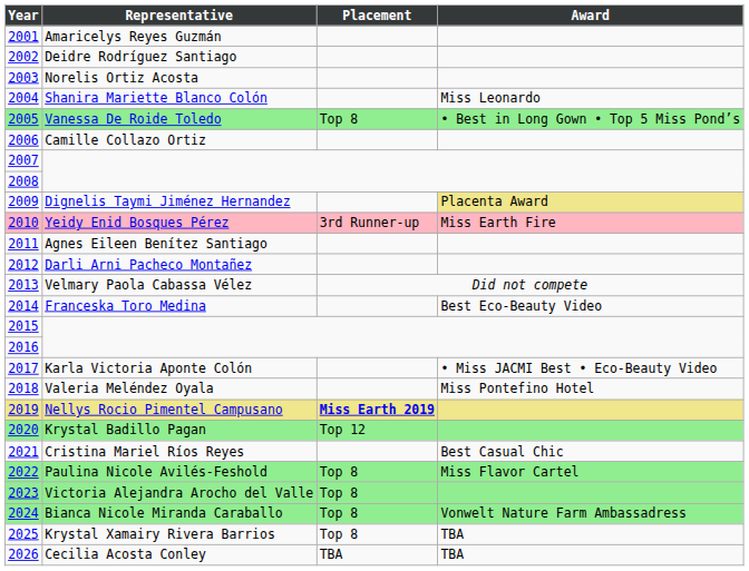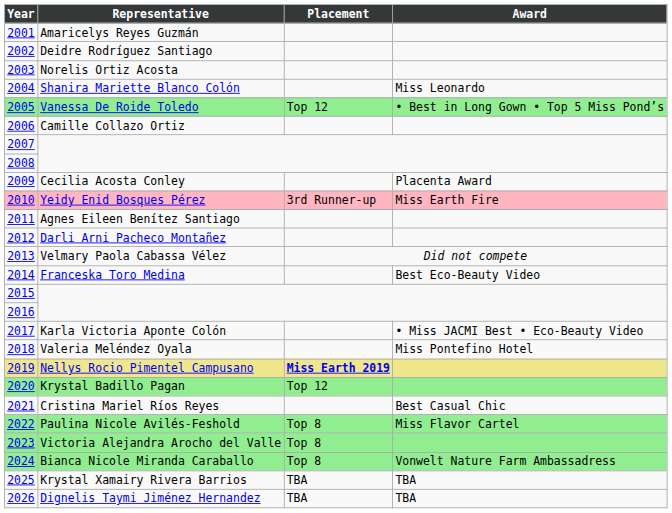 <table class="wikitable">
 <tr>
 <th style="background-color:#353839; color:white;">Year</th>
 <th style="background-color:#353839; color:white;">Representative</th>
 <th style="background-color:#353839; color:white;">Placement</th>
 <th style="background-color:#353839; color:white;">Award</th>
 </tr>
 <tr>
 <td><a href='#'>2001</a></td>
 <td>Amaricelys Reyes Guzmán</td>
 <td></td>
 <td></td>
 </tr>
 <tr>
 <td><a href='#'>2002</a></td>
 <td>Deidre Rodríguez Santiago</td>
 <td></td>
 <td></td>
 </tr>
 <tr>
 <td><a href='#'>2003</a></td>
 <td>Norelis Ortiz Acosta</td>
 <td></td>
 <td></td>
 </tr>
 <tr>
 <td><a href='#'>2004</a></td>
 <td><a href='#'>Shanira Mariette Blanco Colón</a></td>
 <td></td>
 <td>Miss Leonardo</td>
 </tr>
 <tr>
 <td style="background-color:#90EE90;"><a href='#'>2005</a></td>
 <td style="background-color:#90EE90;"><a href='#'>Vanessa De Roide Toledo</a></td>
-<td style="background-color:#90EE90;">Top 8</td>
+<td style="background-color:#90EE90;">Top 12</td>
 <td style="background-color:#90EE90;">• Best in Long Gown • Top 5 Miss Pond’s</td>
 </tr>
 <tr>
 <td><a href='#'>2006</a></td>
 <td>Camille Collazo Ortiz</td>
 <td></td>
 <td></td>
 </tr>
 <tr>
 <td><a href='#'>2007</a></td>
 <td colspan="4" ! rowspan="2"></td>
 </tr>
 <tr>
 <td><a href='#'>2008</a></td>
 </tr>
 <tr>
 <td><a href='#'>2009</a></td>
-<td><a href='#'>Dignelis Taymi Jiménez Hernandez</a></td>
+<td>Cecilia Acosta Conley</td>
 <td></td>
-<td style="background: khaki;">Placenta Award</td>
+<td>Placenta Award</td>
 </tr>
 <tr>
 <td style="background-color:#FFB6C1;"><a href='#'>2010</a></td>
 <td style="background-color:#FFB6C1;"><a href='#'>Yeidy Enid Bosques Pérez</a></td>
 <td style="background-color:#FFB6C1;">3rd Runner-up</td>
 <td style="background-color:#FFB6C1;">Miss Earth Fire</td>
 </tr>
 <tr>
 <td><a href='#'>2011</a></td>
 <td>Agnes Eileen Benítez Santiago</td>
 <td></td>
 <td></td>
 </tr>
 <tr>
 <td><a href='#'>2012</a></td>
 <td><a href='#'>Darli Arni Pacheco Montañez</a></td>
 <td></td>
 <td></td>
 </tr>
 <tr>
 <td><a href='#'>2013</a></td>
 <td>Velmary Paola Cabassa Vélez</td>
 <td colspan="2" style="text-align:center;"><em>Did not compete</em></td>
 </tr>
 <tr>
 <td><a href='#'>2014</a></td>
 <td><a href='#'>Franceska Toro Medina</a></td>
 <td></td>
 <td>Best Eco-Beauty Video</td>
 </tr>
 <tr>
 <td><a href='#'>2015</a></td>
 <td colspan="4" ! rowspan="2"></td>
 </tr>
 <tr>
 <td><a href='#'>2016</a></td>
 </tr>
 <tr>
 <td><a href='#'>2017</a></td>
 <td>Karla Victoria Aponte Colón</td>
 <td></td>
 <td>• Miss JACMI Best • Eco-Beauty Video</td>
 </tr>
 <tr>
 <td><a href='#'>2018</a></td>
 <td>Valeria Meléndez Oyala</td>
 <td></td>
 <td>Miss Pontefino Hotel</td>
 </tr>
 <tr style="background-color:#F0E68C;">
 <td><a href='#'>2019</a></td>
 <td><a href='#'>Nellys Rocio Pimentel Campusano</a></td>
 <td><strong><a href='#'>Miss Earth 2019</a></strong></td>
 <td></td>
 </tr>
 <tr>
 <td style="background-color:#90EE90;"><a href='#'>2020</a></td>
 <td style="background-color:#90EE90;">Krystal Badillo Pagan</td>
 <td style="background-color:#90EE90;">Top 12</td>
 <td style="background-color:#90EE90;"></td>
 </tr>
 <tr>
 <td><a href='#'>2021</a></td>
 <td>Cristina Mariel Ríos Reyes</td>
 <td></td>
 <td>Best Casual Chic</td>
 </tr>
 <tr>
 <td style="background-color:#90EE90;"><a href='#'>2022</a></td>
 <td style="background-color:#90EE90;">Paulina Nicole Avilés-Feshold</td>
 <td style="background-color:#90EE90;">Top 8</td>
 <td style="background-color:#90EE90;">Miss Flavor Cartel</td>
 </tr>
 <tr>
 <td style="background-color:#90EE90;"><a href='#'>2023</a></td>
 <td style="background-color:#90EE90;">Victoria Alejandra Arocho del Valle</td>
 <td style="background-color:#90EE90;">Top 8</td>
 <td style="background-color:#90EE90;"></td>
 </tr>
 <tr style="background-color:#90EE90;"|>
 <td><a href='#'>2024</a></td>
 <td>Bianca Nicole Miranda Caraballo</td>
 <td>Top 8</td>
 <td>Vonwelt Nature Farm Ambassadress</td>
 </tr>
 <tr>
 <td><a href='#'>2025</a></td>
 <td>Krystal Xamairy Rivera Barrios</td>
-<td>Top 8</td>
+<td>TBA</td>
 <td>TBA</td>
 </tr>
 <tr>
 <td><a href='#'>2026</a></td>
-<td>Cecilia Acosta Conley</td>
+<td><a href='#'>Dignelis Taymi Jiménez Hernandez</a></td>
 <td>TBA</td>
 <td>TBA</td>
 </tr>
 </table>
